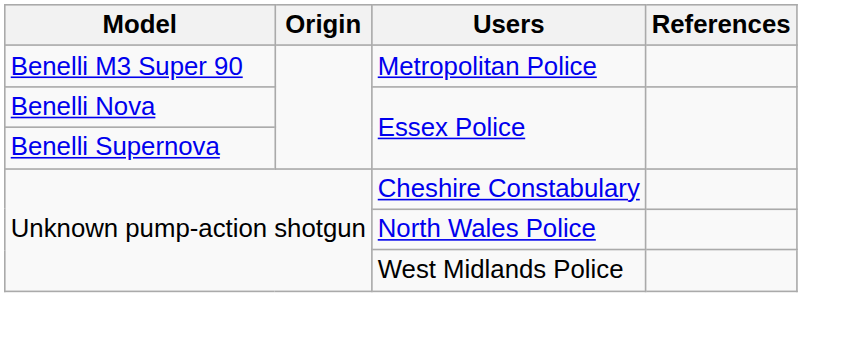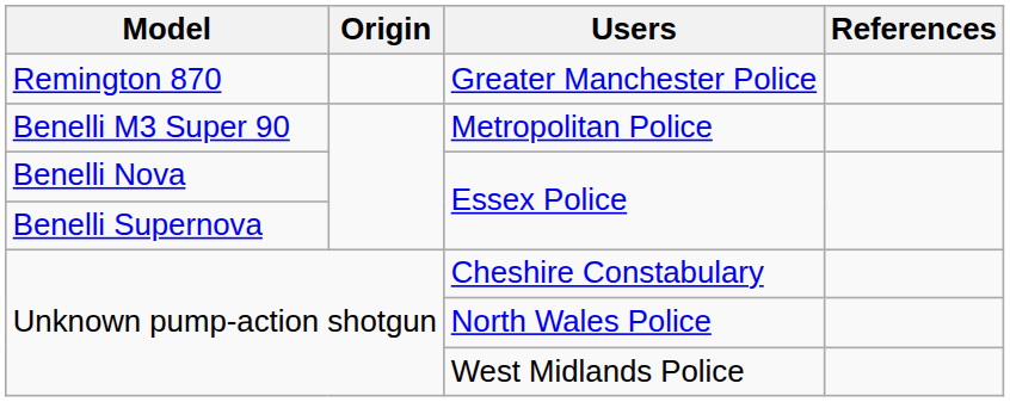 <table class="wikitable">
 <tr>
 <th>Model</th>
 <th>Origin</th>
 <th>Users</th>
 <th>References</th>
+</tr>
+<tr>
+<td><a href='#'>Remington 870</a></td>
+<td></td>
+<td><a href='#'>Greater Manchester Police</a></td>
+<td></td>
 </tr>
 <tr>
 <td><a href='#'>Benelli M3 Super 90</a></td>
 <td rowspan="3"></td>
 <td><a href='#'>Metropolitan Police</a></td>
 <td></td>
 </tr>
 <tr>
 <td><a href='#'>Benelli Nova</a></td>
 <td rowspan="2"><a href='#'>Essex Police</a></td>
 <td rowspan="2"></td>
 </tr>
 <tr>
 <td><a href='#'>Benelli Supernova</a></td>
 </tr>
 <tr>
 <td colspan="2" rowspan="3">Unknown pump-action shotgun</td>
 <td><a href='#'>Cheshire Constabulary</a></td>
 <td></td>
 </tr>
 <tr>
 <td><a href='#'>North Wales Police</a></td>
 <td></td>
 </tr>
 <tr>
 <td>West Midlands Police</td>
 <td></td>
 </tr>
 </table>
